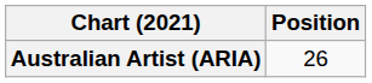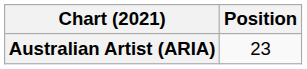 <table class="wikitable sortable plainrowheaders" style="text-align:center">
 <tr>
 <th scope="col">Chart (2021)</th>
 <th scope="col">Position</th>
 </tr>
 <tr>
 <th scope="row">Australian Artist (ARIA)</th>
-<td>26</td>
+<td>23</td>
 </tr>
 </table>
